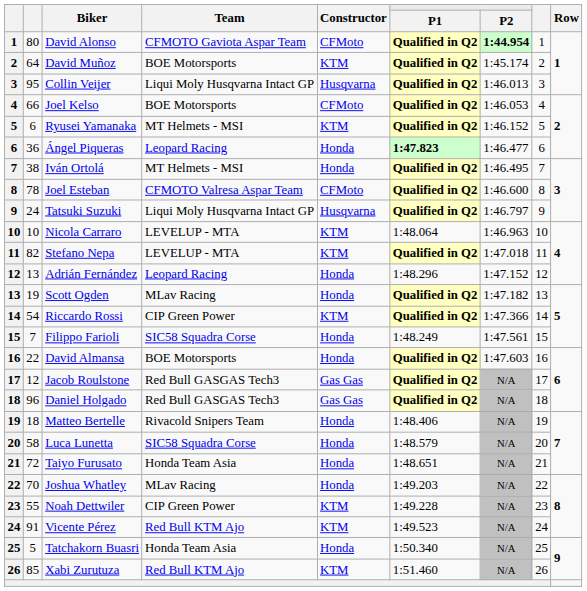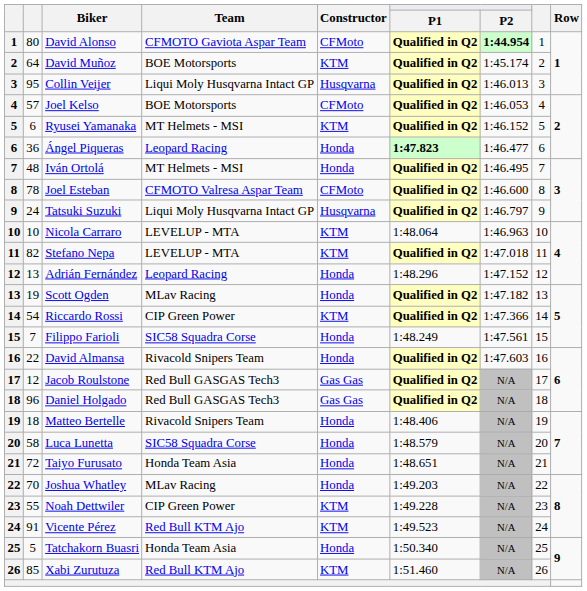 <table class="wikitable sortable" style="font-size: 85%;">
 <tr>
 <th rowspan="2"></th>
 <th rowspan="2"></th>
 <th rowspan="2">Biker</th>
 <th rowspan="2">Team</th>
 <th rowspan="2">Constructor</th>
 <th colspan="2" style="background:#eaecf0; text-align:center;"></th>
 <th rowspan="2"></th>
 <th rowspan="2">Row</th>
 </tr>
 <tr>
 <th scope="col">P1</th>
 <th scope="col">P2</th>
 </tr>
 <tr>
 <th scope="row">1</th>
 <td align="center">80</td>
 <td> <a href='#'>David Alonso</a></td>
 <td><a href='#'>CFMOTO Gaviota Aspar Team</a></td>
 <td><a href='#'>CFMoto</a></td>
 <td style="background:#ffffbf;"><strong>Qualified in Q2</strong></td>
 <td style="background:#ccffcc;"><strong>1:44.954</strong></td>
 <td align="center">1</td>
 <td rowspan="3"><strong>1</strong></td>
 </tr>
 <tr>
 <th scope="row">2</th>
 <td align="center">64</td>
 <td> <a href='#'>David Muñoz</a></td>
 <td>BOE Motorsports</td>
 <td><a href='#'>KTM</a></td>
 <td style="background:#ffffbf;"><strong>Qualified in Q2</strong></td>
 <td>1:45.174</td>
 <td align="center">2</td>
 </tr>
 <tr>
 <th scope="row">3</th>
 <td align="center">95</td>
 <td> <a href='#'>Collin Veijer</a></td>
 <td>Liqui Moly Husqvarna Intact GP</td>
 <td><a href='#'>Husqvarna</a></td>
 <td style="background:#ffffbf;"><strong>Qualified in Q2</strong></td>
 <td>1:46.013</td>
 <td align="center">3</td>
 </tr>
 <tr>
 <th scope="row">4</th>
-<td align="center">66</td>
+<td align="center">57</td>
 <td> <a href='#'>Joel Kelso</a></td>
 <td>BOE Motorsports</td>
 <td><a href='#'>CFMoto</a></td>
 <td style="background:#ffffbf;"><strong>Qualified in Q2</strong></td>
 <td>1:46.053</td>
 <td align="center">4</td>
 <td rowspan="3"><strong>2</strong></td>
 </tr>
 <tr>
 <th scope="row">5</th>
 <td align="center">6</td>
 <td> <a href='#'>Ryusei Yamanaka</a></td>
 <td>MT Helmets - MSI</td>
 <td><a href='#'>KTM</a></td>
 <td style="background:#ffffbf;"><strong>Qualified in Q2</strong></td>
 <td>1:46.152</td>
 <td align="center">5</td>
 </tr>
 <tr>
 <th scope="row">6</th>
 <td align="center">36</td>
 <td> <a href='#'>Ángel Piqueras</a></td>
 <td><a href='#'>Leopard Racing</a></td>
 <td><a href='#'>Honda</a></td>
 <td style="background:#ccffcc;"><strong>1:47.823</strong></td>
 <td>1:46.477</td>
 <td align="center">6</td>
 </tr>
 <tr>
 <th scope="row">7</th>
-<td align="center">38</td>
+<td align="center">48</td>
 <td> <a href='#'>Iván Ortolá</a></td>
 <td>MT Helmets - MSI</td>
 <td><a href='#'>Honda</a></td>
 <td style="background:#ffffbf;"><strong>Qualified in Q2</strong></td>
 <td>1:46.495</td>
 <td align="center">7</td>
 <td rowspan="3"><strong>3</strong></td>
 </tr>
 <tr>
 <th scope="row">8</th>
 <td align="center">78</td>
 <td> <a href='#'>Joel Esteban</a></td>
 <td><a href='#'>CFMOTO Valresa Aspar Team</a></td>
 <td><a href='#'>CFMoto</a></td>
 <td style="background:#ffffbf;"><strong>Qualified in Q2</strong></td>
 <td>1:46.600</td>
 <td align="center">8</td>
 </tr>
 <tr>
 <th scope="row">9</th>
 <td align="center">24</td>
 <td> <a href='#'>Tatsuki Suzuki</a></td>
 <td>Liqui Moly Husqvarna Intact GP</td>
 <td><a href='#'>Husqvarna</a></td>
 <td style="background:#ffffbf;"><strong>Qualified in Q2</strong></td>
 <td>1:46.797</td>
 <td align="center">9</td>
 </tr>
 <tr>
 <th scope="row">10</th>
 <td align="center">10</td>
 <td> <a href='#'>Nicola Carraro</a></td>
 <td>LEVELUP - MTA</td>
 <td><a href='#'>KTM</a></td>
 <td>1:48.064</td>
 <td>1:46.963</td>
 <td align="center">10</td>
 <td rowspan="3"><strong>4</strong></td>
 </tr>
 <tr>
 <th scope="row">11</th>
 <td align="center">82</td>
 <td> <a href='#'>Stefano Nepa</a></td>
 <td>LEVELUP - MTA</td>
 <td><a href='#'>KTM</a></td>
 <td style="background:#ffffbf;"><strong>Qualified in Q2</strong></td>
 <td>1:47.018</td>
 <td align="center">11</td>
 </tr>
 <tr>
 <th scope="row">12</th>
 <td align="center">13</td>
 <td> <a href='#'>Adrián Fernández</a></td>
 <td><a href='#'>Leopard Racing</a></td>
 <td><a href='#'>Honda</a></td>
 <td>1:48.296</td>
 <td>1:47.152</td>
 <td align="center">12</td>
 </tr>
 <tr>
 <th scope="row">13</th>
 <td align="center">19</td>
 <td> <a href='#'>Scott Ogden</a></td>
 <td>MLav Racing</td>
 <td><a href='#'>Honda</a></td>
 <td style="background:#ffffbf;"><strong>Qualified in Q2</strong></td>
 <td>1:47.182</td>
 <td align="center">13</td>
 <td rowspan="3"><strong>5</strong></td>
 </tr>
 <tr>
 <th scope="row">14</th>
 <td align="center">54</td>
 <td> <a href='#'>Riccardo Rossi</a></td>
 <td>CIP Green Power</td>
 <td><a href='#'>KTM</a></td>
 <td style="background:#ffffbf;"><strong>Qualified in Q2</strong></td>
 <td>1:47.366</td>
 <td align="center">14</td>
 </tr>
 <tr>
 <th scope="row">15</th>
 <td align="center">7</td>
 <td> <a href='#'>Filippo Farioli</a></td>
 <td><a href='#'>SIC58 Squadra Corse</a></td>
 <td><a href='#'>Honda</a></td>
 <td>1:48.249</td>
 <td>1:47.561</td>
 <td align="center">15</td>
 </tr>
 <tr>
 <th scope="row">16</th>
 <td align="center">22</td>
 <td> <a href='#'>David Almansa</a></td>
-<td>BOE Motorsports</td>
+<td>Rivacold Snipers Team</td>
 <td><a href='#'>Honda</a></td>
 <td style="background:#ffffbf;"><strong>Qualified in Q2</strong></td>
 <td>1:47.603</td>
 <td align="center">16</td>
 <td rowspan="3"><strong>6</strong></td>
 </tr>
 <tr>
 <th scope="row">17</th>
 <td align="center">12</td>
 <td> <a href='#'>Jacob Roulstone</a></td>
 <td>Red Bull GASGAS Tech3</td>
 <td><a href='#'>Gas Gas</a></td>
 <td style="background:#ffffbf;"><strong>Qualified in Q2</strong></td>
 <td style="background: silver" align="center" data-sort-value="22"><small>N/A</small></td>
 <td align="center">17</td>
 </tr>
 <tr>
 <th scope="row">18</th>
 <td align="center">96</td>
 <td> <a href='#'>Daniel Holgado</a></td>
 <td>Red Bull GASGAS Tech3</td>
 <td><a href='#'>Gas Gas</a></td>
 <td style="background:#ffffbf;"><strong>Qualified in Q2</strong></td>
 <td style="background: silver" align="center" data-sort-value="22"><small>N/A</small></td>
 <td align="center">18</td>
 </tr>
 <tr>
 <th scope="row">19</th>
 <td align="center">18</td>
 <td> <a href='#'>Matteo Bertelle</a></td>
 <td>Rivacold Snipers Team</td>
 <td><a href='#'>Honda</a></td>
 <td>1:48.406</td>
 <td style="background: silver" align="center" data-sort-value="22"><small>N/A</small></td>
 <td align="center">19</td>
 <td rowspan="3"><strong>7</strong></td>
 </tr>
 <tr>
 <th scope="row">20</th>
 <td align="center">58</td>
 <td> <a href='#'>Luca Lunetta</a></td>
 <td><a href='#'>SIC58 Squadra Corse</a></td>
 <td><a href='#'>Honda</a></td>
 <td>1:48.579</td>
 <td style="background: silver" align="center" data-sort-value="22"><small>N/A</small></td>
 <td align="center">20</td>
 </tr>
 <tr>
 <th scope="row">21</th>
 <td align="center">72</td>
 <td> <a href='#'>Taiyo Furusato</a></td>
 <td>Honda Team Asia</td>
 <td><a href='#'>Honda</a></td>
 <td>1:48.651</td>
 <td style="background: silver" align="center" data-sort-value="22"><small>N/A</small></td>
 <td align="center">21</td>
 </tr>
 <tr>
 <th scope="row">22</th>
 <td align="center">70</td>
 <td> <a href='#'>Joshua Whatley</a></td>
 <td>MLav Racing</td>
 <td><a href='#'>Honda</a></td>
 <td>1:49.203</td>
 <td style="background: silver" align="center" data-sort-value="22"><small>N/A</small></td>
 <td align="center">22</td>
 <td rowspan="3"><strong>8</strong></td>
 </tr>
 <tr>
 <th scope="row">23</th>
 <td align="center">55</td>
 <td> <a href='#'>Noah Dettwiler</a></td>
 <td>CIP Green Power</td>
 <td><a href='#'>KTM</a></td>
 <td>1:49.228</td>
 <td style="background: silver" align="center" data-sort-value="22"><small>N/A</small></td>
 <td align="center">23</td>
 </tr>
 <tr>
 <th scope="row">24</th>
 <td align="center">91</td>
 <td> <a href='#'>Vicente Pérez</a></td>
 <td><a href='#'>Red Bull KTM Ajo</a></td>
 <td><a href='#'>KTM</a></td>
 <td>1:49.523</td>
 <td style="background: silver" align="center" data-sort-value="22"><small>N/A</small></td>
 <td align="center">24</td>
 </tr>
 <tr>
 <th scope="row">25</th>
 <td align="center">5</td>
 <td> <a href='#'>Tatchakorn Buasri</a></td>
 <td>Honda Team Asia</td>
 <td><a href='#'>Honda</a></td>
 <td>1:50.340</td>
 <td style="background: silver" align="center" data-sort-value="22"><small>N/A</small></td>
 <td align="center">25</td>
 <td rowspan="2"><strong>9</strong></td>
 </tr>
 <tr>
 <th scope="row">26</th>
 <td align="center">85</td>
 <td> <a href='#'>Xabi Zurutuza</a></td>
 <td><a href='#'>Red Bull KTM Ajo</a></td>
 <td><a href='#'>KTM</a></td>
 <td>1:51.460</td>
 <td style="background: silver" align="center" data-sort-value="22"><small>N/A</small></td>
 <td align="center">26</td>
 </tr>
 <tr>
 <th colspan="8"></th>
 </tr>
 </table>
